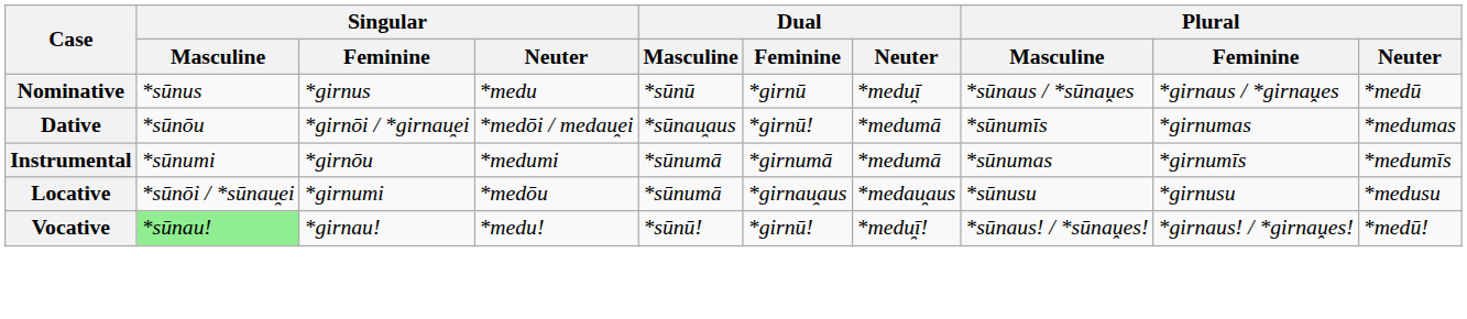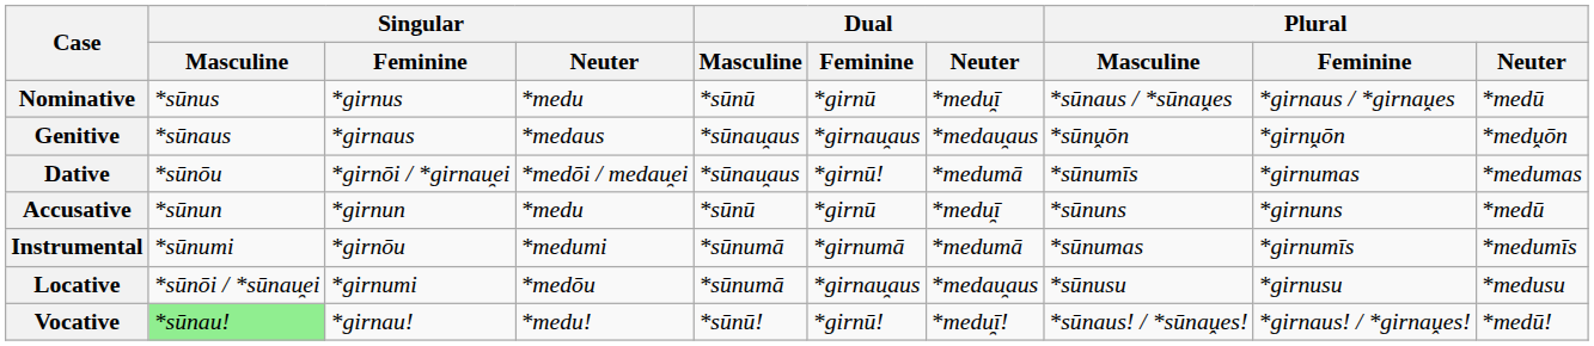 <table class="wikitable">
 <tr>
 <th rowspan="2">Case</th>
 <th colspan="3">Singular</th>
 <th colspan="3">Dual</th>
 <th colspan="3">Plural</th>
 </tr>
 <tr>
 <th>Masculine</th>
 <th>Feminine</th>
 <th>Neuter</th>
 <th>Masculine</th>
 <th>Feminine</th>
 <th>Neuter</th>
 <th>Masculine</th>
 <th>Feminine</th>
 <th>Neuter</th>
 </tr>
 <tr>
 <th>Nominative</th>
 <td><em>*sūnus</em></td>
 <td><em>*girnus</em></td>
 <td><em>*medu</em></td>
 <td><em>*sūnū</em></td>
 <td><em>*girnū</em></td>
 <td><em>*medu̯ī</em></td>
 <td><em>*sūnaus / *sūnaṷes</em></td>
 <td><em>*girnaus / *girnaṷes</em></td>
 <td><em>*medū</em></td>
 </tr>
 <tr>
+<th>Genitive</th>
+<td><em>*sūnaus</em></td>
+<td><em>*girnaus</em></td>
+<td><em>*medaus</em></td>
+<td><em>*sūnau̯aus</em></td>
+<td><em>*girnau̯aus</em></td>
+<td><em>*medau̯aus</em></td>
+<td><em>*sūnṷōn</em></td>
+<td><em>*girnṷōn</em></td>
+<td><em>*medṷōn</em></td>
+</tr>
+<tr>
 <th>Dative</th>
 <td><em>*sūnōu</em></td>
 <td><em>*girnōi / *girnau̯ei</em></td>
 <td><em>*medōi / medau̯ei</em></td>
 <td><em>*sūnau̯aus</em></td>
 <td><em>*girnū!</em></td>
 <td><em>*medumā</em></td>
 <td><em>*sūnumīs</em></td>
 <td><em>*girnumas</em></td>
 <td><em>*medumas</em></td>
+</tr>
+<tr>
+<th>Accusative</th>
+<td><em>*sūnun</em></td>
+<td><em>*girnun</em></td>
+<td><em>*medu</em></td>
+<td><em>*sūnū</em></td>
+<td><em>*girnū</em></td>
+<td><em>*medu̯ī</em></td>
+<td><em>*sūnuns</em></td>
+<td><em>*girnuns</em></td>
+<td><em>*medū</em></td>
 </tr>
 <tr>
 <th>Instrumental</th>
 <td><em>*sūnumi</em></td>
 <td><em>*girnōu</em></td>
 <td><em>*medumi</em></td>
 <td><em>*sūnumā</em></td>
 <td><em>*girnumā</em></td>
 <td><em>*medumā</em></td>
 <td><em>*sūnumas</em></td>
 <td><em>*girnumīs</em></td>
 <td><em>*medumīs</em></td>
 </tr>
 <tr>
 <th>Locative</th>
 <td><em>*sūnōi / *sūnau̯ei</em></td>
 <td><em>*girnumi</em></td>
 <td><em>*medōu</em></td>
 <td><em>*sūnumā</em></td>
 <td><em>*girnau̯aus</em></td>
 <td><em>*medau̯aus</em></td>
 <td><em>*sūnusu</em></td>
 <td><em>*girnusu</em></td>
 <td><em>*medusu</em></td>
 </tr>
 <tr>
 <th>Vocative</th>
 <td style="background: lightgreen;"><em>*sūnau!</em></td>
 <td><em>*girnau!</em></td>
 <td><em>*medu!</em></td>
 <td><em>*sūnū!</em></td>
 <td><em>*girnū!</em></td>
 <td><em>*medu̯ī!</em></td>
 <td><em>*sūnaus! / *sūnaṷes!</em></td>
 <td><em>*girnaus! / *girnaṷes!</em></td>
 <td><em>*medū!</em></td>
 </tr>
 </table>
